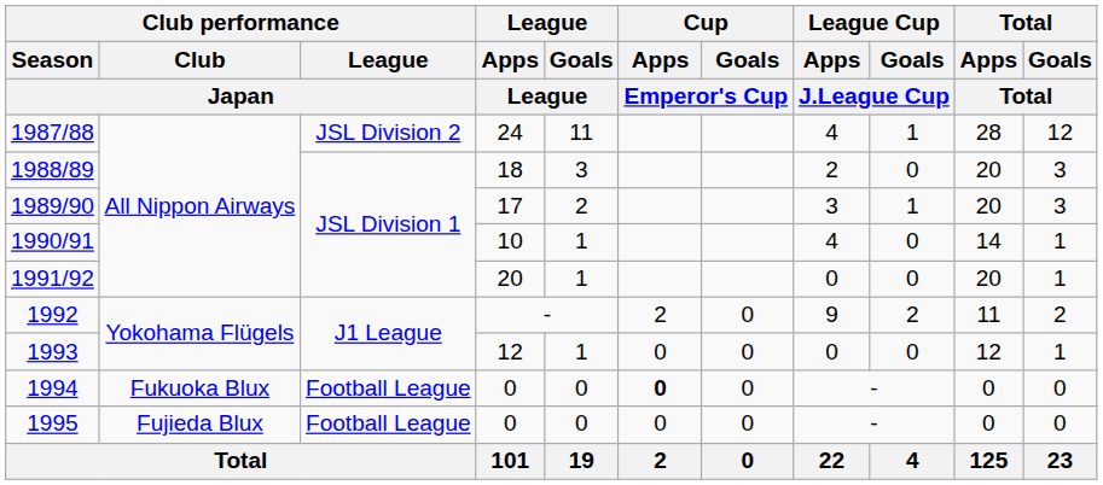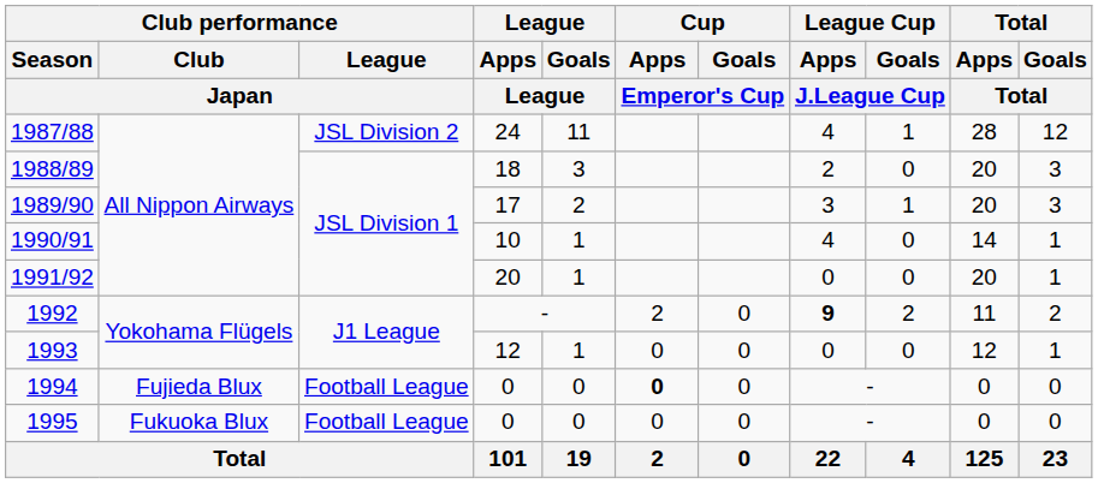 <table class="wikitable" style="text-align:center;">
 <tr>
 <th colspan=3>Club performance</th>
 <th colspan=2>League</th>
 <th colspan=2>Cup</th>
 <th colspan=2>League Cup</th>
 <th colspan=2>Total</th>
 </tr>
 <tr>
 <th>Season</th>
 <th>Club</th>
 <th>League</th>
 <th>Apps</th>
 <th>Goals</th>
 <th>Apps</th>
 <th>Goals</th>
 <th>Apps</th>
 <th>Goals</th>
 <th>Apps</th>
 <th>Goals</th>
 </tr>
 <tr>
 <th colspan=3>Japan</th>
 <th colspan=2>League</th>
 <th colspan=2><a href='#'>Emperor's Cup</a></th>
 <th colspan=2><a href='#'>J.League Cup</a></th>
 <th colspan=2>Total</th>
 </tr>
 <tr>
 <td><a href='#'>1987/88</a></td>
 <td rowspan="5"><a href='#'>All Nippon Airways</a></td>
 <td><a href='#'>JSL Division 2</a></td>
 <td>24</td>
 <td>11</td>
 <td></td>
 <td></td>
 <td>4</td>
 <td>1</td>
 <td>28</td>
 <td>12</td>
 </tr>
 <tr>
 <td><a href='#'>1988/89</a></td>
 <td rowspan="4"><a href='#'>JSL Division 1</a></td>
 <td>18</td>
 <td>3</td>
 <td></td>
 <td></td>
 <td>2</td>
 <td>0</td>
 <td>20</td>
 <td>3</td>
 </tr>
 <tr>
 <td><a href='#'>1989/90</a></td>
 <td>17</td>
 <td>2</td>
 <td></td>
 <td></td>
 <td>3</td>
 <td>1</td>
 <td>20</td>
 <td>3</td>
 </tr>
 <tr>
 <td><a href='#'>1990/91</a></td>
 <td>10</td>
 <td>1</td>
 <td></td>
 <td></td>
 <td>4</td>
 <td>0</td>
 <td>14</td>
 <td>1</td>
 </tr>
 <tr>
 <td><a href='#'>1991/92</a></td>
 <td>20</td>
 <td>1</td>
 <td></td>
 <td></td>
 <td>0</td>
 <td>0</td>
 <td>20</td>
 <td>1</td>
 </tr>
 <tr>
 <td><a href='#'>1992</a></td>
 <td rowspan="2"><a href='#'>Yokohama Flügels</a></td>
 <td rowspan="2"><a href='#'>J1 League</a></td>
 <td colspan="2">-</td>
 <td>2</td>
 <td>0</td>
-<td>9</td>
+<td><strong>9</strong></td>
 <td>2</td>
 <td>11</td>
 <td>2</td>
 </tr>
 <tr>
 <td><a href='#'>1993</a></td>
 <td>12</td>
 <td>1</td>
 <td>0</td>
 <td>0</td>
 <td>0</td>
 <td>0</td>
 <td>12</td>
 <td>1</td>
 </tr>
 <tr>
 <td><a href='#'>1994</a></td>
-<td><a href='#'>Fukuoka Blux</a></td>
+<td><a href='#'>Fujieda Blux</a></td>
 <td><a href='#'>Football League</a></td>
 <td>0</td>
 <td>0</td>
 <td><strong>0</strong></td>
 <td>0</td>
 <td colspan="2">-</td>
 <td>0</td>
 <td>0</td>
 </tr>
 <tr>
 <td><a href='#'>1995</a></td>
-<td><a href='#'>Fujieda Blux</a></td>
+<td><a href='#'>Fukuoka Blux</a></td>
 <td><a href='#'>Football League</a></td>
 <td>0</td>
 <td>0</td>
 <td>0</td>
 <td>0</td>
 <td colspan="2">-</td>
 <td>0</td>
 <td>0</td>
 </tr>
 <tr>
 <th colspan=3>Total</th>
 <th>101</th>
 <th>19</th>
 <th>2</th>
 <th>0</th>
 <th>22</th>
 <th>4</th>
 <th>125</th>
 <th>23</th>
 </tr>
 </table>
